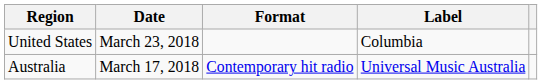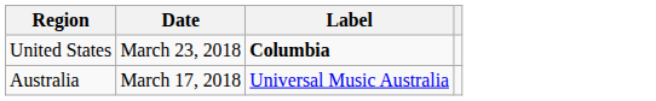 <table class="wikitable">
 <tr>
 <th scope="col">Region</th>
 <th scope="col">Date</th>
-<th scope="col">Format</th>
 <th scope="col">Label</th>
 <th scope="col"></th>
 </tr>
 <tr>
 <td scope="row">United States</td>
 <td>March 23, 2018</td>
-<td></td>
-<td>Columbia</td>
+<td><strong>Columbia</strong></td>
 <td></td>
 </tr>
 <tr>
 <td scope="row">Australia</td>
 <td>March 17, 2018</td>
-<td><a href='#'>Contemporary hit radio</a></td>
 <td><a href='#'>Universal Music Australia</a></td>
 <td></td>
 </tr>
 </table>
